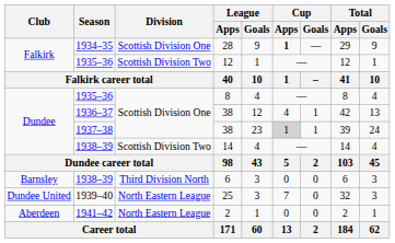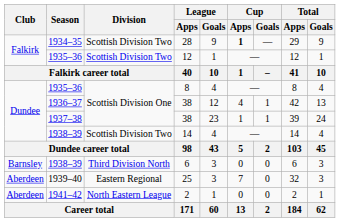 <table class="wikitable" style="text-align:center;">
 <tr>
 <th rowspan="2">Club</th>
 <th rowspan="2">Season</th>
 <th rowspan="2">Division</th>
 <th colspan="2">League</th>
 <th colspan="2">Cup</th>
 <th colspan="2">Total</th>
 </tr>
 <tr>
 <th>Apps</th>
 <th>Goals</th>
 <th>Apps</th>
 <th>Goals</th>
 <th>Apps</th>
 <th>Goals</th>
 </tr>
 <tr>
 <td rowspan="2"><a href='#'>Falkirk</a></td>
 <td><a href='#'>1934–35</a></td>
-<td><a href='#'>Scottish Division One</a></td>
+<td>Scottish Division Two</td>
 <td>28</td>
 <td>9</td>
 <td><strong>1</strong></td>
 <td colspan="1">—</td>
 <td>29</td>
 <td>9</td>
 </tr>
 <tr>
 <td><a href='#'>1935–36</a></td>
 <td><a href='#'>Scottish Division Two</a></td>
 <td>12</td>
 <td>1</td>
 <td colspan="2">—</td>
 <td>12</td>
 <td>1</td>
 </tr>
 <tr>
 <th colspan="3">Falkirk career total</th>
 <th>40</th>
 <th>10</th>
 <th>1</th>
 <th colspan="1">–</th>
 <th>41</th>
 <th>10</th>
 </tr>
 <tr>
 <td rowspan="4"><a href='#'>Dundee</a></td>
 <td><a href='#'>1935–36</a></td>
 <td rowspan="3">Scottish Division One</td>
 <td>8</td>
 <td>4</td>
 <td colspan="2">—</td>
 <td>8</td>
 <td>4</td>
 </tr>
 <tr>
 <td><a href='#'>1936–37</a></td>
 <td>38</td>
 <td>12</td>
 <td>4</td>
 <td>1</td>
 <td>42</td>
 <td>13</td>
 </tr>
 <tr>
 <td><a href='#'>1937–38</a></td>
 <td>38</td>
 <td>23</td>
-<td style="background: lightgrey;">1</td>
+<td>1</td>
 <td>1</td>
 <td>39</td>
 <td>24</td>
 </tr>
 <tr>
 <td><a href='#'>1938–39</a></td>
 <td>Scottish Division Two</td>
 <td>14</td>
 <td>4</td>
 <td colspan="2">—</td>
 <td>14</td>
 <td>4</td>
 </tr>
 <tr>
 <th colspan="3">Dundee career total</th>
 <th>98</th>
 <th>43</th>
 <th>5</th>
 <th>2</th>
 <th>103</th>
 <th>45</th>
 </tr>
 <tr>
 <td><a href='#'>Barnsley</a></td>
 <td><a href='#'>1938–39</a></td>
 <td><a href='#'>Third Division North</a></td>
 <td>6</td>
 <td>3</td>
 <td>0</td>
 <td>0</td>
 <td>6</td>
 <td>3</td>
 </tr>
 <tr>
-<td><a href='#'>Dundee United</a></td>
+<td><a href='#'>Aberdeen</a></td>
 <td>1939–40</td>
-<td><a href='#'>North Eastern League</a></td>
+<td>Eastern Regional</td>
 <td>25</td>
 <td>3</td>
 <td>7</td>
 <td>0</td>
 <td>32</td>
 <td>3</td>
 </tr>
 <tr>
 <td><a href='#'>Aberdeen</a></td>
 <td><a href='#'>1941–42</a></td>
 <td><a href='#'>North Eastern League</a></td>
 <td>2</td>
 <td>1</td>
 <td>0</td>
 <td>0</td>
 <td>2</td>
 <td>1</td>
 </tr>
 <tr>
 <th colspan="3">Career total</th>
 <th>171</th>
 <th>60</th>
 <th>13</th>
 <th>2</th>
 <th>184</th>
 <th>62</th>
 </tr>
 </table>
